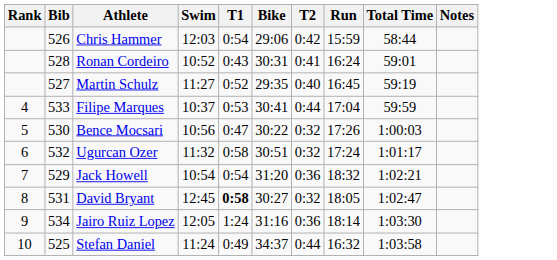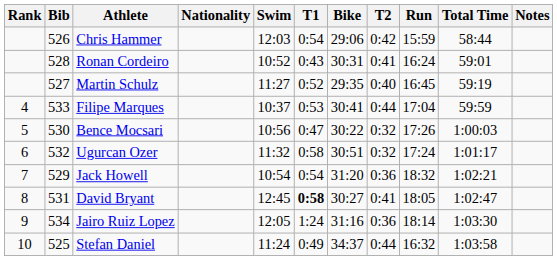 <table class="wikitable sortable"  style="text-align:center">
 <tr>
 <th>Rank</th>
 <th>Bib</th>
 <th>Athlete</th>
+<th>Nationality</th>
 <th>Swim</th>
 <th>T1</th>
 <th>Bike</th>
 <th>T2</th>
 <th>Run</th>
 <th>Total Time</th>
 <th>Notes</th>
 </tr>
 <tr>
 <td></td>
 <td>526</td>
 <td align=left><a href='#'>Chris Hammer</a></td>
+<td align=left></td>
 <td>12:03</td>
 <td>0:54</td>
 <td>29:06</td>
 <td>0:42</td>
 <td>15:59</td>
 <td>58:44</td>
 <td></td>
 </tr>
 <tr>
 <td></td>
 <td>528</td>
 <td align=left><a href='#'>Ronan Cordeiro</a></td>
+<td align=left></td>
 <td>10:52</td>
 <td>0:43</td>
 <td>30:31</td>
 <td>0:41</td>
 <td>16:24</td>
 <td>59:01</td>
 <td></td>
 </tr>
 <tr>
 <td></td>
 <td>527</td>
 <td align=left><a href='#'>Martin Schulz</a></td>
+<td align=left></td>
 <td>11:27</td>
 <td>0:52</td>
 <td>29:35</td>
 <td>0:40</td>
 <td>16:45</td>
 <td>59:19</td>
 <td></td>
 </tr>
 <tr>
 <td>4</td>
 <td>533</td>
 <td align=left><a href='#'>Filipe Marques</a></td>
+<td align=left></td>
 <td>10:37</td>
 <td>0:53</td>
 <td>30:41</td>
 <td>0:44</td>
 <td>17:04</td>
 <td>59:59</td>
 <td></td>
 </tr>
 <tr>
 <td>5</td>
 <td>530</td>
 <td align=left><a href='#'>Bence Mocsari</a></td>
+<td align=left></td>
 <td>10:56</td>
 <td>0:47</td>
 <td>30:22</td>
 <td>0:32</td>
 <td>17:26</td>
 <td>1:00:03</td>
 <td></td>
 </tr>
 <tr>
 <td>6</td>
 <td>532</td>
 <td align=left><a href='#'>Ugurcan Ozer</a></td>
+<td align=left></td>
 <td>11:32</td>
 <td>0:58</td>
 <td>30:51</td>
 <td>0:32</td>
 <td>17:24</td>
 <td>1:01:17</td>
 <td></td>
 </tr>
 <tr>
 <td>7</td>
 <td>529</td>
 <td align=left><a href='#'>Jack Howell</a></td>
+<td align="left"></td>
 <td>10:54</td>
 <td>0:54</td>
 <td>31:20</td>
 <td>0:36</td>
 <td>18:32</td>
 <td>1:02:21</td>
 <td></td>
 </tr>
 <tr>
 <td>8</td>
 <td>531</td>
 <td align=left><a href='#'>David Bryant</a></td>
+<td align="left"></td>
 <td>12:45</td>
 <td><strong>0:58</strong></td>
 <td>30:27</td>
-<td>0:32</td>
+<td>0:41</td>
 <td>18:05</td>
 <td>1:02:47</td>
 <td></td>
 </tr>
 <tr>
 <td>9</td>
 <td>534</td>
 <td align=left><a href='#'>Jairo Ruiz Lopez</a></td>
+<td align=left></td>
 <td>12:05</td>
 <td>1:24</td>
 <td>31:16</td>
 <td>0:36</td>
 <td>18:14</td>
 <td>1:03:30</td>
 <td></td>
 </tr>
 <tr>
 <td>10</td>
 <td>525</td>
 <td align=left><a href='#'>Stefan Daniel</a></td>
+<td align=left></td>
 <td>11:24</td>
 <td>0:49</td>
 <td>34:37</td>
 <td>0:44</td>
 <td>16:32</td>
 <td>1:03:58</td>
 <td></td>
 </tr>
 </table>
